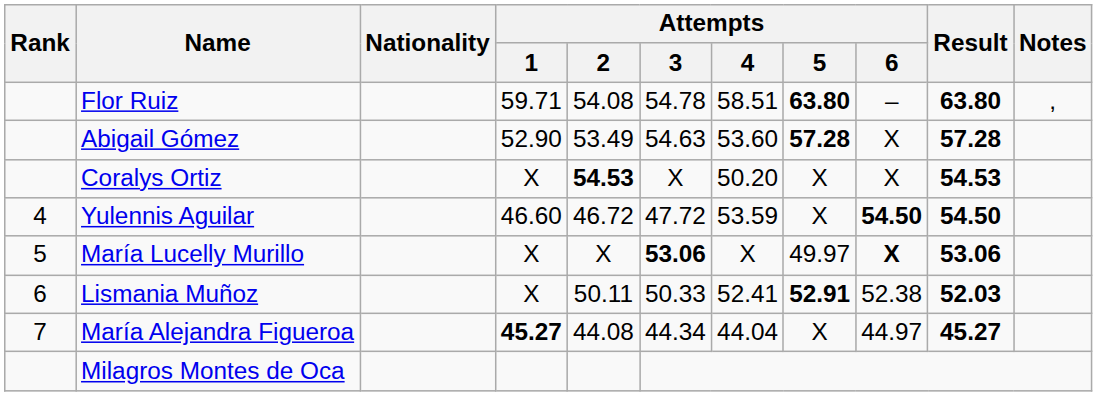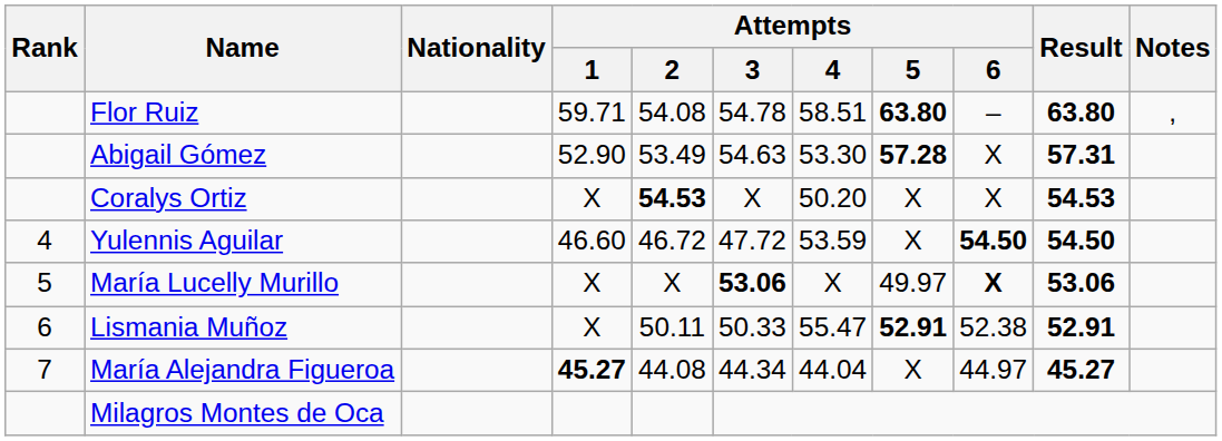 <table class="wikitable sortable" style="text-align:center">
 <tr>
 <th rowspan=2>Rank</th>
 <th rowspan=2>Name</th>
 <th rowspan=2>Nationality</th>
 <th colspan=6>Attempts</th>
 <th rowspan=2>Result</th>
 <th rowspan=2>Notes</th>
 </tr>
 <tr>
 <th>1</th>
 <th>2</th>
 <th>3</th>
 <th>4</th>
 <th>5</th>
 <th>6</th>
 </tr>
 <tr>
 <td></td>
 <td align=left><a href='#'>Flor Ruiz</a></td>
 <td align=left></td>
 <td>59.71</td>
 <td>54.08</td>
 <td>54.78</td>
 <td>58.51</td>
 <td><strong>63.80</strong></td>
 <td>–</td>
 <td><strong>63.80</strong></td>
 <td><strong></strong>, <strong></strong></td>
 </tr>
 <tr>
 <td></td>
 <td align=left><a href='#'>Abigail Gómez</a></td>
 <td align=left></td>
 <td>52.90</td>
 <td>53.49</td>
 <td>54.63</td>
-<td>53.60</td>
+<td>53.30</td>
 <td><strong>57.28</strong></td>
 <td>X</td>
-<td><strong>57.28</strong></td>
+<td><strong>57.31</strong></td>
 <td><strong></strong></td>
 </tr>
 <tr>
 <td></td>
 <td align=left><a href='#'>Coralys Ortiz</a></td>
 <td align=left></td>
 <td>X</td>
 <td><strong>54.53</strong></td>
 <td>X</td>
 <td>50.20</td>
 <td>X</td>
 <td>X</td>
 <td><strong>54.53</strong></td>
 <td></td>
 </tr>
 <tr>
 <td>4</td>
 <td align=left><a href='#'>Yulennis Aguilar</a></td>
 <td align=left></td>
 <td>46.60</td>
 <td>46.72</td>
 <td>47.72</td>
 <td>53.59</td>
 <td>X</td>
 <td><strong>54.50</strong></td>
 <td><strong>54.50</strong></td>
 <td><strong></strong></td>
 </tr>
 <tr>
 <td>5</td>
 <td align=left><a href='#'>María Lucelly Murillo</a></td>
 <td align=left></td>
 <td>X</td>
 <td>X</td>
 <td><strong>53.06</strong></td>
 <td>X</td>
 <td>49.97</td>
 <td><strong>X</strong></td>
 <td><strong>53.06</strong></td>
 <td></td>
 </tr>
 <tr>
 <td>6</td>
 <td align=left><a href='#'>Lismania Muñoz</a></td>
 <td align=left></td>
 <td>X</td>
 <td>50.11</td>
 <td>50.33</td>
-<td>52.41</td>
+<td>55.47</td>
 <td><strong>52.91</strong></td>
 <td>52.38</td>
-<td><strong>52.03</strong></td>
+<td><strong>52.91</strong></td>
 <td></td>
 </tr>
 <tr>
 <td>7</td>
 <td align=left><a href='#'>María Alejandra Figueroa</a></td>
 <td align=left></td>
 <td><strong>45.27</strong></td>
 <td>44.08</td>
 <td>44.34</td>
 <td>44.04</td>
 <td>X</td>
 <td>44.97</td>
 <td><strong>45.27</strong></td>
 <td></td>
 </tr>
 <tr>
 <td></td>
 <td align=left><a href='#'>Milagros Montes de Oca</a></td>
 <td align=left></td>
 <td><strong> </strong></td>
 <td></td>
 </tr>
 </table>
